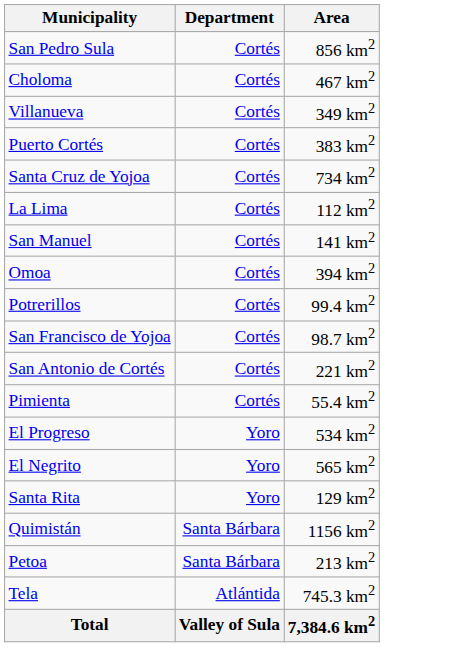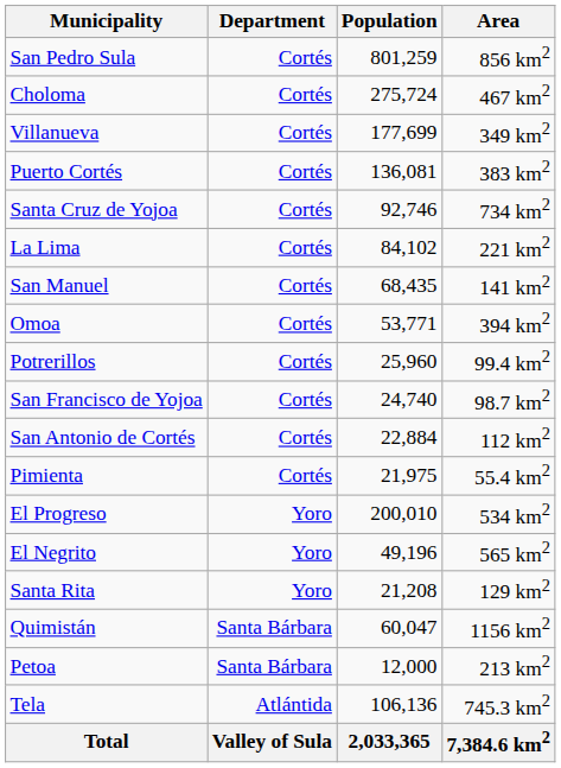 <table class="wikitable">
 <tr>
 <th scope="col">Municipality</th>
 <th scope="col">Department</th>
+<th scope="col">Population</th>
 <th scope="col">Area</th>
 </tr>
 <tr>
 <td align="left"><a href='#'>San Pedro Sula</a></td>
 <td align="right"><a href='#'>Cortés</a></td>
+<td align="right">801,259</td>
 <td align="right">856 km<sup>2</sup></td>
 </tr>
 <tr>
 <td align="left"><a href='#'>Choloma</a></td>
 <td align="right"><a href='#'>Cortés</a></td>
+<td align="right">275,724</td>
 <td align="right">467 km<sup>2</sup></td>
 </tr>
 <tr>
 <td align="left"><a href='#'>Villanueva</a></td>
 <td align="right"><a href='#'>Cortés</a></td>
+<td align="right">177,699</td>
 <td align="right">349 km<sup>2</sup></td>
 </tr>
 <tr>
 <td align="left"><a href='#'>Puerto Cortés</a></td>
 <td align="right"><a href='#'>Cortés</a></td>
+<td align="right">136,081</td>
 <td align="right">383 km<sup>2</sup></td>
 </tr>
 <tr>
 <td align="left"><a href='#'>Santa Cruz de Yojoa</a></td>
 <td align="right"><a href='#'>Cortés</a></td>
+<td align="right">92,746</td>
 <td align="right">734 km<sup>2</sup></td>
 </tr>
 <tr>
 <td align="left"><a href='#'>La Lima</a></td>
 <td align="right"><a href='#'>Cortés</a></td>
-<td align="right">112 km<sup>2</sup></td>
+<td align="right">84,102</td>
+<td align="right">221 km<sup>2</sup></td>
 </tr>
 <tr>
 <td align="left"><a href='#'>San Manuel</a></td>
 <td align="right"><a href='#'>Cortés</a></td>
+<td align="right">68,435</td>
 <td align="right">141 km<sup>2</sup></td>
 </tr>
 <tr>
 <td align="left"><a href='#'>Omoa</a></td>
 <td align="right"><a href='#'>Cortés</a></td>
+<td align="right">53,771</td>
 <td align="right">394 km<sup>2</sup></td>
 </tr>
 <tr>
 <td aligm="left"><a href='#'>Potrerillos</a></td>
 <td align="right"><a href='#'>Cortés</a></td>
+<td align="right">25,960</td>
 <td align="right">99.4 km<sup>2</sup></td>
 </tr>
 <tr>
 <td align="left"><a href='#'>San Francisco de Yojoa</a></td>
 <td align="right"><a href='#'>Cortés</a></td>
+<td align="right">24,740</td>
 <td align="right">98.7 km<sup>2</sup></td>
 </tr>
 <tr>
 <td align="left"><a href='#'>San Antonio de Cortés</a></td>
 <td align="right"><a href='#'>Cortés</a></td>
-<td align="right">221 km<sup>2</sup></td>
+<td align="right">22,884</td>
+<td align="right">112 km<sup>2</sup></td>
 </tr>
 <tr>
 <td align="left"><a href='#'>Pimienta</a></td>
 <td align="right"><a href='#'>Cortés</a></td>
+<td align="right">21,975</td>
 <td align="right">55.4 km<sup>2</sup></td>
 </tr>
 <tr>
 <td align="left"><a href='#'>El Progreso</a></td>
 <td align="right"><a href='#'>Yoro</a></td>
+<td align="right">200,010</td>
 <td align="right">534 km<sup>2</sup></td>
 </tr>
 <tr>
 <td align="left"><a href='#'>El Negrito</a></td>
 <td align="right"><a href='#'>Yoro</a></td>
+<td align="right">49,196</td>
 <td align="right">565 km<sup>2</sup></td>
 </tr>
 <tr>
 <td align="left"><a href='#'>Santa Rita</a></td>
 <td align="right"><a href='#'>Yoro</a></td>
+<td align="right">21,208</td>
 <td align="right">129 km<sup>2</sup></td>
 </tr>
 <tr>
 <td align="left"><a href='#'>Quimistán</a></td>
 <td align="right"><a href='#'>Santa Bárbara</a></td>
+<td align="right">60,047</td>
 <td align="right">1156 km<sup>2</sup></td>
 </tr>
 <tr>
 <td align="left"><a href='#'>Petoa</a></td>
 <td align="right"><a href='#'>Santa Bárbara</a></td>
+<td align="right">12,000</td>
 <td align="right">213 km<sup>2</sup></td>
 </tr>
 <tr>
 <td align="left"><a href='#'>Tela</a></td>
 <td align="right"><a href='#'>Atlántida</a></td>
+<td align="right">106,136</td>
 <td align="right">745.3 km<sup>2</sup></td>
 </tr>
 <tr>
 <th scope="col" align="left">Total</th>
 <th scope="col">Valley of Sula</th>
+<th scope="col">2,033,365</th>
 <th scope="col">7,384.6 km<sup>2</sup></th>
 </tr>
 </table>
